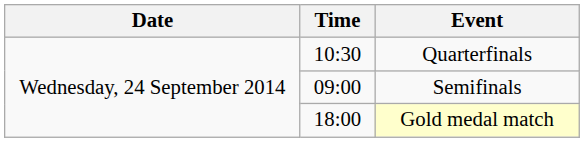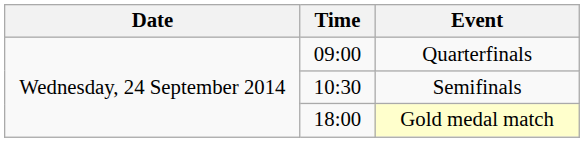 <table class = "wikitable" style="text-align:center;">
 <tr>
 <th width=220>Date</th>
 <th width=50>Time</th>
 <th width=150>Event</th>
 </tr>
 <tr>
 <td rowspan=3>Wednesday, 24 September 2014</td>
-<td>10:30</td>
+<td>09:00</td>
 <td>Quarterfinals</td>
 </tr>
 <tr>
-<td>09:00</td>
+<td>10:30</td>
 <td>Semifinals</td>
 </tr>
 <tr>
 <td>18:00</td>
 <td bgcolor=ffffcc>Gold medal match</td>
 </tr>
 </table>
